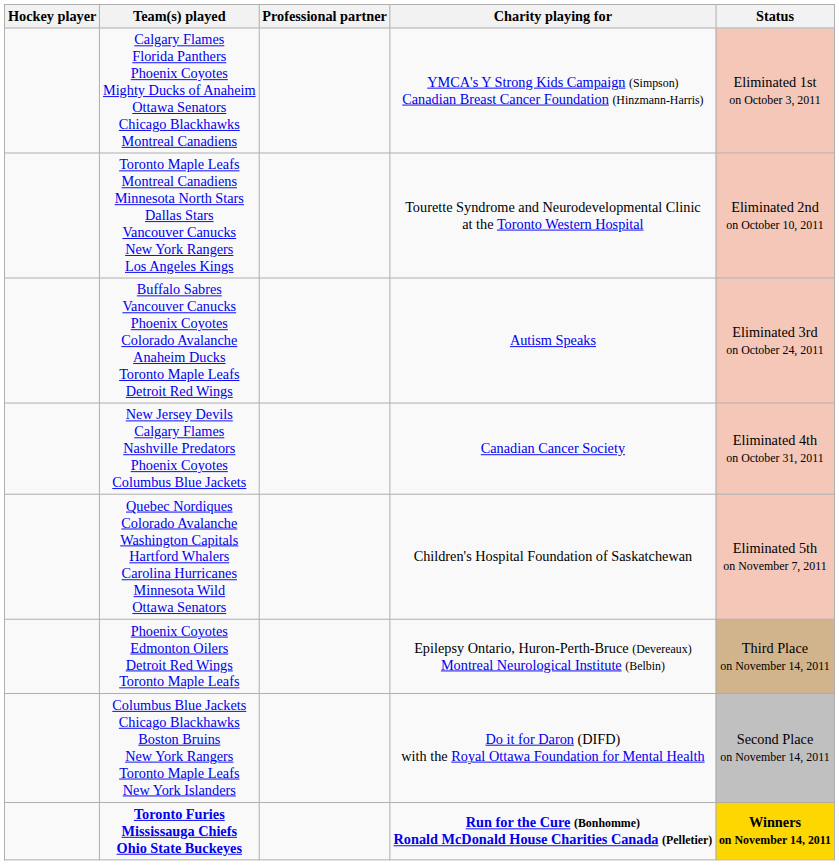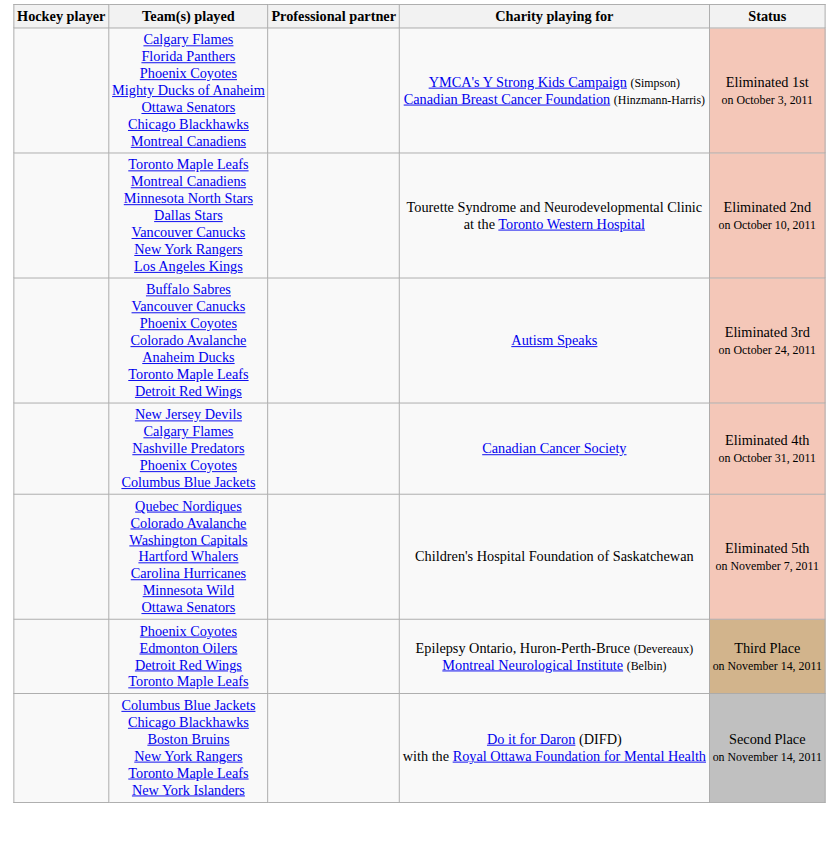 <table class="wikitable sortable" style="margin:auto; font-size:95%; text-align:center;">
 <tr>
 <th>Hockey player</th>
 <th>Team(s) played</th>
 <th>Professional partner</th>
 <th>Charity playing for</th>
 <th>Status</th>
 </tr>
 <tr>
 <td></td>
 <td><a href='#'>Calgary Flames</a><br><a href='#'>Florida Panthers</a><br><a href='#'>Phoenix Coyotes</a><br><a href='#'>Mighty Ducks of Anaheim</a><br><a href='#'>Ottawa Senators</a><br><a href='#'>Chicago Blackhawks</a><br><a href='#'>Montreal Canadiens</a></td>
 <td></td>
 <td><a href='#'>YMCA's Y Strong Kids Campaign</a> <small>(Simpson)</small><br><a href='#'>Canadian Breast Cancer Foundation</a> <small>(Hinzmann-Harris)</small></td>
 <td style="background:#f4c7b8;">Eliminated 1st<br><small>on October 3, 2011</small></td>
 </tr>
 <tr>
 <td></td>
 <td><a href='#'>Toronto Maple Leafs</a><br><a href='#'>Montreal Canadiens</a><br><a href='#'>Minnesota North Stars</a><br><a href='#'>Dallas Stars</a><br><a href='#'>Vancouver Canucks</a><br><a href='#'>New York Rangers</a><br><a href='#'>Los Angeles Kings</a></td>
 <td></td>
 <td>Tourette Syndrome and Neurodevelopmental Clinic<br>at the <a href='#'>Toronto Western Hospital</a></td>
 <td style="background:#f4c7b8;">Eliminated 2nd<br><small>on October 10, 2011</small></td>
 </tr>
 <tr>
 <td></td>
 <td><a href='#'>Buffalo Sabres</a><br><a href='#'>Vancouver Canucks</a><br><a href='#'>Phoenix Coyotes</a><br><a href='#'>Colorado Avalanche</a><br><a href='#'>Anaheim Ducks</a><br><a href='#'>Toronto Maple Leafs</a><br><a href='#'>Detroit Red Wings</a></td>
 <td></td>
 <td><a href='#'>Autism Speaks</a></td>
 <td style="background:#f4c7b8;">Eliminated 3rd<br><small>on October 24, 2011</small></td>
 </tr>
 <tr>
 <td></td>
 <td><a href='#'>New Jersey Devils</a><br><a href='#'>Calgary Flames</a><br><a href='#'>Nashville Predators</a><br><a href='#'>Phoenix Coyotes</a><br><a href='#'>Columbus Blue Jackets</a></td>
 <td></td>
 <td><a href='#'>Canadian Cancer Society</a></td>
 <td style="background:#f4c7b8;">Eliminated 4th<br><small>on October 31, 2011</small></td>
 </tr>
 <tr>
 <td></td>
 <td><a href='#'>Quebec Nordiques</a><br><a href='#'>Colorado Avalanche</a><br><a href='#'>Washington Capitals</a><br><a href='#'>Hartford Whalers</a><br><a href='#'>Carolina Hurricanes</a><br><a href='#'>Minnesota Wild</a><br><a href='#'>Ottawa Senators</a></td>
 <td></td>
 <td>Children's Hospital Foundation of Saskatchewan</td>
 <td style="background:#f4c7b8;">Eliminated 5th<br><small>on November 7, 2011</small></td>
 </tr>
 <tr>
 <td></td>
 <td><a href='#'>Phoenix Coyotes</a><br><a href='#'>Edmonton Oilers</a><br><a href='#'>Detroit Red Wings</a><br><a href='#'>Toronto Maple Leafs</a></td>
 <td></td>
 <td>Epilepsy Ontario, Huron-Perth-Bruce <small>(Devereaux)</small><br><a href='#'>Montreal Neurological Institute</a> <small>(Belbin)</small></td>
 <td bgcolor="tan">Third Place<br><small>on November 14, 2011</small></td>
 </tr>
 <tr>
 <td></td>
 <td><a href='#'>Columbus Blue Jackets</a><br><a href='#'>Chicago Blackhawks</a><br><a href='#'>Boston Bruins</a><br><a href='#'>New York Rangers</a><br><a href='#'>Toronto Maple Leafs</a><br><a href='#'>New York Islanders</a></td>
 <td></td>
 <td><a href='#'>Do it for Daron</a> (DIFD)<br> with the <a href='#'>Royal Ottawa Foundation for Mental Health</a></td>
 <td bgcolor="silver">Second Place<br><small>on November 14, 2011</small></td>
 </tr>
-<tr>
-<td><strong></strong></td>
-<td><strong><a href='#'>Toronto Furies</a><br><a href='#'>Mississauga Chiefs</a><br><a href='#'>Ohio State Buckeyes</a></strong></td>
-<td><strong></strong></td>
-<td><strong><a href='#'>Run for the Cure</a> <small>(Bonhomme)</small><br><a href='#'>Ronald McDonald House Charities Canada</a> <small>(Pelletier)</small></strong></td>
-<td bgcolor="gold"><strong>Winners<br><small>on November 14, 2011</small></strong></td>
-</tr>
 </table>
